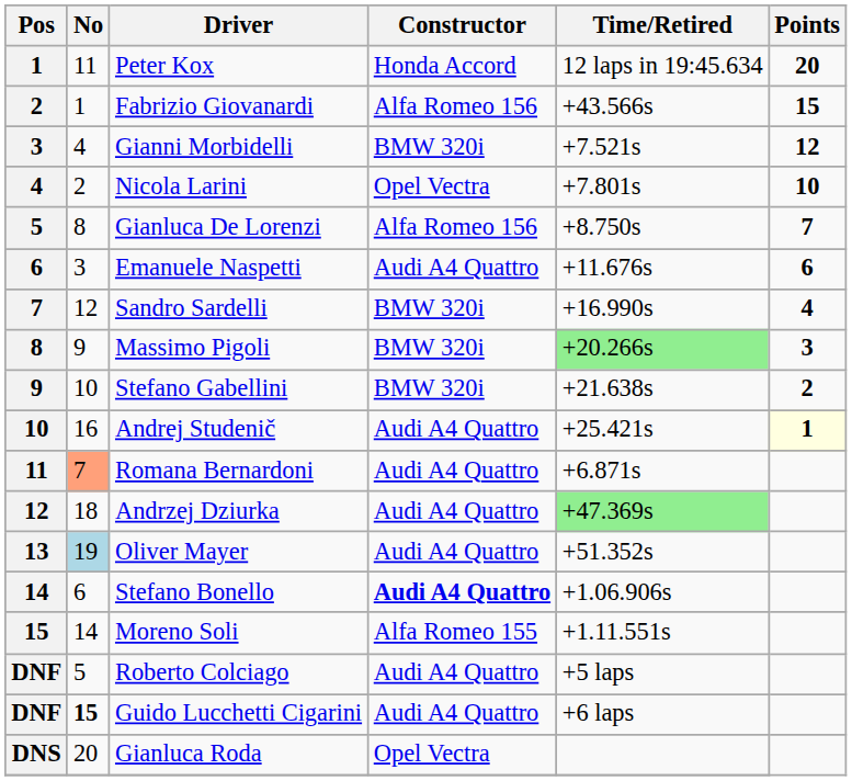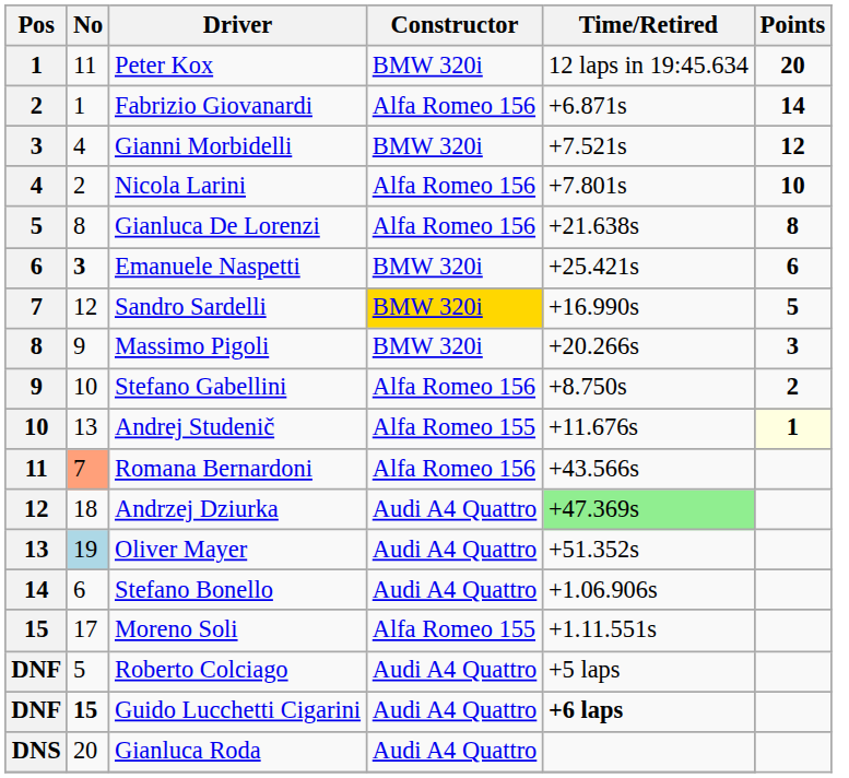 <table class="wikitable" style="font-size: 80%;">
 <tr>
 <th>Pos</th>
 <th>No</th>
 <th>Driver</th>
 <th>Constructor</th>
 <th>Time/Retired</th>
 <th>Points</th>
 </tr>
 <tr>
 <th>1</th>
 <td>11</td>
 <td> <a href='#'>Peter Kox</a></td>
-<td><a href='#'>Honda Accord</a></td>
+<td><a href='#'>BMW 320i</a></td>
 <td>12 laps in 19:45.634</td>
 <td style="text-align:center"><strong>20</strong></td>
 </tr>
 <tr>
 <th>2</th>
 <td>1</td>
 <td> <a href='#'>Fabrizio Giovanardi</a></td>
 <td><a href='#'>Alfa Romeo 156</a></td>
-<td>+43.566s</td>
-<td style="text-align:center"><strong>15</strong></td>
+<td>+6.871s</td>
+<td style="text-align:center"><strong>14</strong></td>
 </tr>
 <tr>
 <th>3</th>
 <td>4</td>
 <td> <a href='#'>Gianni Morbidelli</a></td>
 <td><a href='#'>BMW 320i</a></td>
 <td>+7.521s</td>
 <td style="text-align:center"><strong>12</strong></td>
 </tr>
 <tr>
 <th>4</th>
 <td>2</td>
 <td> <a href='#'>Nicola Larini</a></td>
-<td><a href='#'>Opel Vectra</a></td>
+<td><a href='#'>Alfa Romeo 156</a></td>
 <td>+7.801s</td>
 <td style="text-align:center"><strong>10</strong></td>
 </tr>
 <tr>
 <th>5</th>
 <td>8</td>
 <td> <a href='#'>Gianluca De Lorenzi</a></td>
 <td><a href='#'>Alfa Romeo 156</a></td>
-<td>+8.750s</td>
-<td style="text-align:center"><strong>7</strong></td>
+<td>+21.638s</td>
+<td style="text-align:center"><strong>8</strong></td>
 </tr>
 <tr>
 <th>6</th>
-<td>3</td>
+<td><strong>3</strong></td>
 <td> <a href='#'>Emanuele Naspetti</a></td>
-<td><a href='#'>Audi A4 Quattro</a></td>
-<td>+11.676s</td>
+<td><a href='#'>BMW 320i</a></td>
+<td>+25.421s</td>
 <td style="text-align:center"><strong>6</strong></td>
 </tr>
 <tr>
 <th>7</th>
 <td>12</td>
 <td> <a href='#'>Sandro Sardelli</a></td>
-<td><a href='#'>BMW 320i</a></td>
+<td style="background: gold;"><a href='#'>BMW 320i</a></td>
 <td>+16.990s</td>
-<td style="text-align:center"><strong>4</strong></td>
+<td style="text-align:center"><strong>5</strong></td>
 </tr>
 <tr>
 <th>8</th>
 <td>9</td>
 <td> <a href='#'>Massimo Pigoli</a></td>
 <td><a href='#'>BMW 320i</a></td>
-<td style="background: lightgreen;">+20.266s</td>
+<td>+20.266s</td>
 <td style="text-align:center"><strong>3</strong></td>
 </tr>
 <tr>
 <th>9</th>
 <td>10</td>
 <td> <a href='#'>Stefano Gabellini</a></td>
-<td><a href='#'>BMW 320i</a></td>
-<td>+21.638s</td>
+<td><a href='#'>Alfa Romeo 156</a></td>
+<td>+8.750s</td>
 <td style="text-align:center"><strong>2</strong></td>
 </tr>
 <tr>
 <th>10</th>
-<td>16</td>
+<td>13</td>
 <td> <a href='#'>Andrej Studenič</a></td>
-<td><a href='#'>Audi A4 Quattro</a></td>
-<td>+25.421s</td>
+<td><a href='#'>Alfa Romeo 155</a></td>
+<td>+11.676s</td>
 <td style="background: lightyellow; text-align:center"><strong>1</strong></td>
 </tr>
 <tr>
 <th>11</th>
 <td style="background: lightsalmon;">7</td>
 <td> <a href='#'>Romana Bernardoni</a></td>
-<td><a href='#'>Audi A4 Quattro</a></td>
-<td>+6.871s</td>
+<td><a href='#'>Alfa Romeo 156</a></td>
+<td>+43.566s</td>
 <td></td>
 </tr>
 <tr>
 <th>12</th>
 <td>18</td>
 <td> <a href='#'>Andrzej Dziurka</a></td>
 <td><a href='#'>Audi A4 Quattro</a></td>
 <td style="background: lightgreen;">+47.369s</td>
 <td></td>
 </tr>
 <tr>
 <th>13</th>
 <td style="background: lightblue;">19</td>
 <td> <a href='#'>Oliver Mayer</a></td>
 <td><a href='#'>Audi A4 Quattro</a></td>
 <td>+51.352s</td>
 <td></td>
 </tr>
 <tr>
 <th>14</th>
 <td>6</td>
 <td> <a href='#'>Stefano Bonello</a></td>
-<td><strong><a href='#'>Audi A4 Quattro</a></strong></td>
+<td><a href='#'>Audi A4 Quattro</a></td>
 <td>+1.06.906s</td>
 <td></td>
 </tr>
 <tr>
 <th>15</th>
-<td>14</td>
+<td>17</td>
 <td> <a href='#'>Moreno Soli</a></td>
 <td><a href='#'>Alfa Romeo 155</a></td>
 <td>+1.11.551s</td>
 <td></td>
 </tr>
 <tr>
 <th>DNF</th>
 <td>5</td>
 <td> <a href='#'>Roberto Colciago</a></td>
 <td><a href='#'>Audi A4 Quattro</a></td>
 <td>+5 laps</td>
 <td></td>
 </tr>
 <tr>
 <th>DNF</th>
 <td><strong>15</strong></td>
 <td> <a href='#'>Guido Lucchetti Cigarini</a></td>
 <td><a href='#'>Audi A4 Quattro</a></td>
-<td>+6 laps</td>
+<td><strong>+6 laps</strong></td>
 <td></td>
 </tr>
 <tr>
 <th>DNS</th>
 <td>20</td>
 <td> <a href='#'>Gianluca Roda</a></td>
-<td><a href='#'>Opel Vectra</a></td>
+<td><a href='#'>Audi A4 Quattro</a></td>
 <td></td>
 </tr>
 <tr>
 </tr>
 </table>
